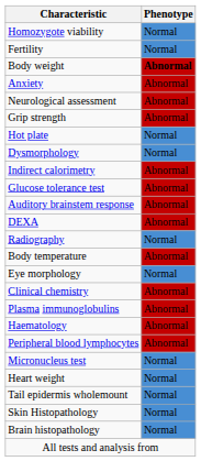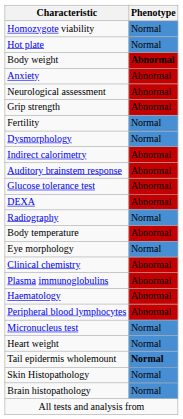 <table class="wikitable sortable collapsible collapsed" border="1" cellpadding="2" style="float: right;" |>
 <tr>
 <th>Characteristic</th>
 <th>Phenotype</th>
 </tr>
 <tr>
 <td><a href='#'>Homozygote</a> viability</td>
 <td bgcolor="#488ED3">Normal</td>
 </tr>
 <tr>
-<td>Fertility</td>
+<td><a href='#'>Hot plate</a></td>
 <td bgcolor="#488ED3">Normal</td>
 </tr>
 <tr>
 <td>Body weight</td>
 <td bgcolor="#C40000"><strong>Abnormal</strong></td>
 </tr>
 <tr>
 <td><a href='#'>Anxiety</a></td>
 <td bgcolor="#C40000">Abnormal</td>
 </tr>
 <tr>
 <td>Neurological assessment</td>
 <td bgcolor="#C40000">Abnormal</td>
 </tr>
 <tr>
 <td>Grip strength</td>
 <td bgcolor="#C40000">Abnormal</td>
 </tr>
 <tr>
-<td><a href='#'>Hot plate</a></td>
+<td>Fertility</td>
 <td bgcolor="#488ED3">Normal</td>
 </tr>
 <tr>
 <td><a href='#'>Dysmorphology</a></td>
 <td bgcolor="#488ED3">Normal</td>
 </tr>
 <tr>
 <td><a href='#'>Indirect calorimetry</a></td>
 <td bgcolor="#C40000">Abnormal</td>
 </tr>
 <tr>
-<td><a href='#'>Glucose tolerance test</a></td>
+<td><a href='#'>Auditory brainstem response</a></td>
 <td bgcolor="#C40000">Abnormal</td>
 </tr>
 <tr>
-<td><a href='#'>Auditory brainstem response</a></td>
+<td><a href='#'>Glucose tolerance test</a></td>
 <td bgcolor="#C40000">Abnormal</td>
 </tr>
 <tr>
 <td><a href='#'>DEXA</a></td>
 <td bgcolor="#C40000">Abnormal</td>
 </tr>
 <tr>
 <td><a href='#'>Radiography</a></td>
 <td bgcolor="#488ED3">Normal</td>
 </tr>
 <tr>
 <td>Body temperature</td>
 <td bgcolor="#C40000">Abnormal</td>
 </tr>
 <tr>
 <td>Eye morphology</td>
 <td bgcolor="#488ED3">Normal</td>
 </tr>
 <tr>
 <td><a href='#'>Clinical chemistry</a></td>
 <td bgcolor="#C40000">Abnormal</td>
 </tr>
 <tr>
 <td><a href='#'>Plasma</a> <a href='#'>immunoglobulins</a></td>
 <td bgcolor="#C40000">Abnormal</td>
 </tr>
 <tr>
 <td><a href='#'>Haematology</a></td>
 <td bgcolor="#C40000">Abnormal</td>
 </tr>
 <tr>
 <td><a href='#'>Peripheral blood lymphocytes</a></td>
 <td bgcolor="#C40000">Abnormal</td>
 </tr>
 <tr>
 <td><a href='#'>Micronucleus test</a></td>
 <td bgcolor="#488ED3">Normal</td>
 </tr>
 <tr>
 <td>Heart weight</td>
 <td bgcolor="#488ED3">Normal</td>
 </tr>
 <tr>
 <td>Tail epidermis wholemount</td>
-<td bgcolor="#488ED3">Normal</td>
+<td bgcolor="#488ED3"><strong>Normal</strong></td>
 </tr>
 <tr>
 <td>Skin Histopathology</td>
 <td bgcolor="#488ED3">Normal</td>
 </tr>
 <tr>
 <td>Brain histopathology</td>
 <td bgcolor="#488ED3">Normal</td>
 </tr>
 <tr>
 <td colspan=2; style="text-align: center;">All tests and analysis from</td>
 </tr>
 </table>
